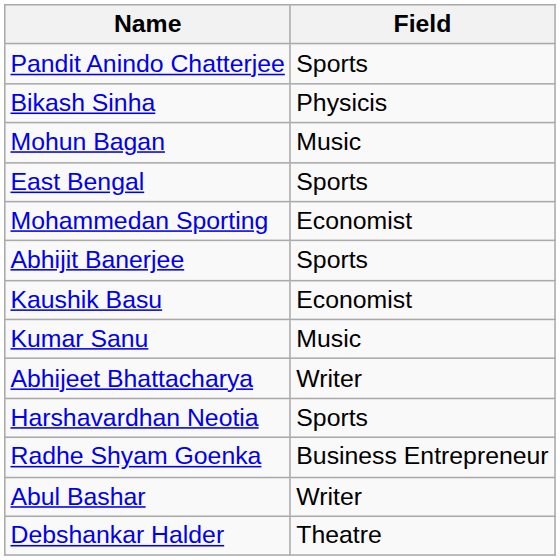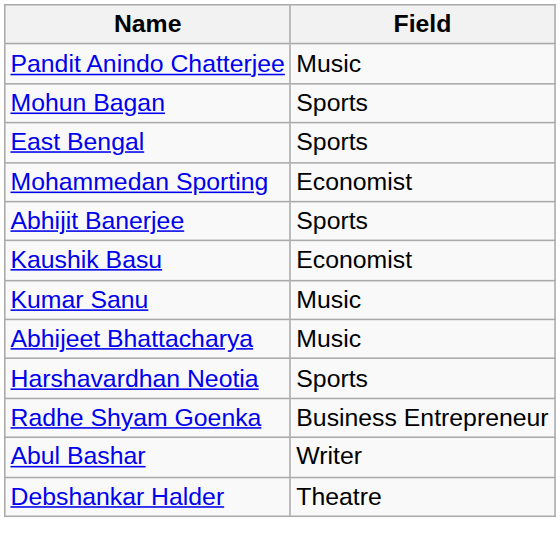 <table class="wikitable sortable">
 <tr>
 <th>Name</th>
 <th>Field</th>
 </tr>
 <tr>
 <td><a href='#'>Pandit Anindo Chatterjee</a></td>
-<td>Sports</td>
-</tr>
-<tr>
-<td><a href='#'>Bikash Sinha</a></td>
-<td>Physicis</td>
+<td>Music</td>
 </tr>
 <tr>
 <td><a href='#'>Mohun Bagan</a></td>
-<td>Music</td>
+<td>Sports</td>
 </tr>
 <tr>
 <td><a href='#'>East Bengal</a></td>
 <td>Sports</td>
 </tr>
 <tr>
 <td><a href='#'>Mohammedan Sporting</a></td>
 <td>Economist</td>
 </tr>
 <tr>
 <td><a href='#'>Abhijit Banerjee</a></td>
 <td>Sports</td>
 </tr>
 <tr>
 <td><a href='#'>Kaushik Basu</a></td>
 <td>Economist</td>
 </tr>
 <tr>
 <td><a href='#'>Kumar Sanu</a></td>
 <td>Music</td>
 </tr>
 <tr>
 <td><a href='#'>Abhijeet Bhattacharya</a></td>
-<td>Writer</td>
+<td>Music</td>
 </tr>
 <tr>
 <td><a href='#'>Harshavardhan Neotia</a></td>
 <td>Sports</td>
 </tr>
 <tr>
 <td><a href='#'>Radhe Shyam Goenka</a></td>
 <td>Business Entrepreneur</td>
 </tr>
 <tr>
 <td><a href='#'>Abul Bashar</a></td>
 <td>Writer</td>
 </tr>
 <tr>
 <td><a href='#'>Debshankar Halder</a></td>
 <td>Theatre</td>
 </tr>
 </table>
